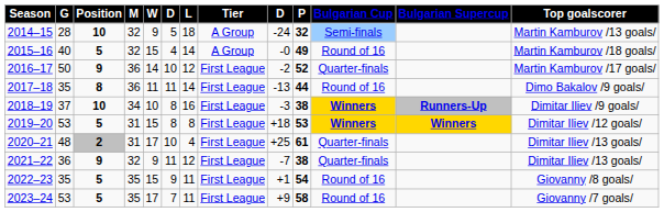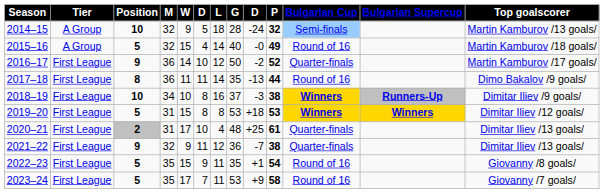 <table class="wikitable">
 <tr>
 <th style="background:black; color:white; text-align:center;">Season</th>
-<th style="background:black; color:white; text-align:center;">G</th>
+<th style="background:black; color:white; text-align:center;">Tier</th>
 <th style="background:black; color:white; text-align:center;">Position</th>
 <th style="background:black; color:white; text-align:center;">M</th>
 <th style="background:black; color:white; text-align:center;">W</th>
 <th style="background:black; color:white; text-align:center;">D</th>
 <th style="background:black; color:white; text-align:center;">L</th>
-<th style="background:black; color:white; text-align:center;">Tier</th>
+<th style="background:black; color:white; text-align:center;">G</th>
 <th style="background:black; color:white; text-align:center;">D</th>
 <th style="background:black; color:white; text-align:center;">P</th>
 <th style="background:black; color:white; text-align:center;"><a href='#'>Bulgarian Cup</a></th>
 <th style="background:black; color:white; text-align:center;"><a href='#'>Bulgarian Supercup</a></th>
 <th style="background:black; color:white; text-align:center;">Top goalscorer</th>
 </tr>
 <tr>
 <td><a href='#'>2014–15</a></td>
-<td align=right>28</td>
+<td align=center><a href='#'>A Group</a></td>
 <td align=center><strong>10</strong></td>
 <td align=right>32</td>
 <td align=right>9</td>
 <td align=right>5</td>
 <td align=right>18</td>
-<td align=center><a href='#'>A Group</a></td>
+<td align=right>28</td>
 <td align=right>-24</td>
 <td align=right><strong>32</strong></td>
 <td align=center bgcolor=#9acdff><a href='#'>Semi-finals</a></td>
 <td align=center></td>
 <td align=center><a href='#'>Martin Kamburov</a> /13 goals/</td>
 </tr>
 <tr>
 <td><a href='#'>2015–16</a></td>
-<td align=right>40</td>
+<td align=center><a href='#'>A Group</a></td>
 <td align=center><strong>5</strong></td>
 <td align=right>32</td>
 <td align=right>15</td>
 <td align=right>4</td>
 <td align=right>14</td>
-<td align=center><a href='#'>A Group</a></td>
+<td align=right>40</td>
 <td align=right>-0</td>
 <td align=right><strong>49</strong></td>
 <td align=center><a href='#'>Round of 16</a></td>
 <td align=center></td>
 <td align=center><a href='#'>Martin Kamburov</a> /18 goals/</td>
 </tr>
 <tr>
 <td><a href='#'>2016–17</a></td>
-<td align=right>50</td>
+<td align=center><a href='#'>First League</a></td>
 <td align=center><strong>9</strong></td>
 <td align=right>36</td>
 <td align=right>14</td>
 <td align=right>10</td>
 <td align=right>12</td>
-<td align=center><a href='#'>First League</a></td>
+<td align=right>50</td>
 <td align=right>-2</td>
 <td align=right><strong>52</strong></td>
 <td align=center><a href='#'>Quarter-finals</a></td>
 <td align=center></td>
 <td align=center><a href='#'>Martin Kamburov</a> /17 goals/</td>
 </tr>
 <tr>
 <td><a href='#'>2017–18</a></td>
-<td align=right>35</td>
+<td align=center><a href='#'>First League</a></td>
 <td align=center><strong>8</strong></td>
 <td align=right>36</td>
 <td align=right>11</td>
 <td align=right>11</td>
 <td align=right>14</td>
-<td align=center><a href='#'>First League</a></td>
+<td align=right>35</td>
 <td align=right>-13</td>
 <td align=right><strong>44</strong></td>
 <td align=center><a href='#'>Round of 16</a></td>
 <td align=center></td>
 <td align=center><a href='#'>Dimo Bakalov</a> /9 goals/</td>
 </tr>
 <tr>
 <td><a href='#'>2018–19</a></td>
-<td align=right>37</td>
+<td align=center><a href='#'>First League</a></td>
 <td align=center><strong>10</strong></td>
 <td align=right>34</td>
 <td align=right>10</td>
 <td align=right>8</td>
 <td align=right>16</td>
-<td align=center><a href='#'>First League</a></td>
+<td align=right>37</td>
 <td align=right>-3</td>
 <td align=right><strong>38</strong></td>
 <td align=center bgcolor=gold><strong><a href='#'>Winners</a></strong></td>
 <td align=center bgcolor=silver><strong><a href='#'>Runners-Up</a></strong></td>
 <td align=center><a href='#'>Dimitar Iliev</a> /9 goals/</td>
 </tr>
 <tr>
 <td><a href='#'>2019–20</a></td>
-<td align=right>53</td>
+<td align=center><a href='#'>First League</a></td>
 <td align=center><strong>5</strong></td>
 <td align=right>31</td>
 <td align=right>15</td>
 <td align=right>8</td>
 <td align=right>8</td>
-<td align=center><a href='#'>First League</a></td>
+<td align=right>53</td>
 <td align=right>+18</td>
 <td align=right><strong>53</strong></td>
 <td align=center bgcolor=gold><strong><a href='#'>Winners</a></strong></td>
 <td align=center bgcolor=gold><strong><a href='#'>Winners</a></strong></td>
 <td align=center><a href='#'>Dimitar Iliev</a> /12 goals/</td>
 </tr>
 <tr>
 <td><a href='#'>2020–21</a></td>
-<td align=right>48</td>
+<td align=center><a href='#'>First League</a></td>
 <td align=center bgcolor=silver><strong>2</strong></td>
 <td align=right>31</td>
 <td align=right>17</td>
 <td align=right>10</td>
 <td align=right>4</td>
-<td align=center><a href='#'>First League</a></td>
+<td align=right>48</td>
 <td align=right>+25</td>
 <td align=right><strong>61</strong></td>
 <td align=center><a href='#'>Quarter-finals</a></td>
 <td align=center></td>
 <td align=center><a href='#'>Dimitar Iliev</a> /13 goals/</td>
 </tr>
 <tr>
 <td><a href='#'>2021–22</a></td>
-<td align=right>36</td>
+<td align=center><a href='#'>First League</a></td>
 <td align=center><strong>9</strong></td>
 <td align=right>32</td>
 <td align=right>9</td>
 <td align=right>11</td>
 <td align=right>12</td>
-<td align=center><a href='#'>First League</a></td>
+<td align=right>36</td>
 <td align=right>-7</td>
 <td align=right><strong>38</strong></td>
 <td align=center><a href='#'>Quarter-finals</a></td>
 <td align=center></td>
 <td align=center><a href='#'>Dimitar Iliev</a> /13 goals/</td>
 </tr>
 <tr>
 <td><a href='#'>2022–23</a></td>
-<td align=right>35</td>
+<td align=center><a href='#'>First League</a></td>
 <td align=center><strong>5</strong></td>
 <td align=right>35</td>
 <td align=right>15</td>
 <td align=right>9</td>
 <td align=right>11</td>
-<td align=center><a href='#'>First League</a></td>
+<td align=right>35</td>
 <td align=right>+1</td>
 <td align=right><strong>54</strong></td>
 <td align=center><a href='#'>Round of 16</a></td>
 <td align=center></td>
 <td align=center><a href='#'>Giovanny</a> /8 goals/</td>
 </tr>
 <tr>
 <td><a href='#'>2023–24</a></td>
-<td align=right>53</td>
+<td align=center><a href='#'>First League</a></td>
 <td align=center><strong>5</strong></td>
 <td align=right>35</td>
 <td align=right>17</td>
 <td align=right>7</td>
 <td align=right>11</td>
-<td align=center><a href='#'>First League</a></td>
+<td align=right>53</td>
 <td align=right>+9</td>
 <td align=right><strong>58</strong></td>
 <td align=center><a href='#'>Round of 16</a></td>
 <td align=center></td>
 <td align=center><a href='#'>Giovanny</a> /7 goals/</td>
 </tr>
 </table>
